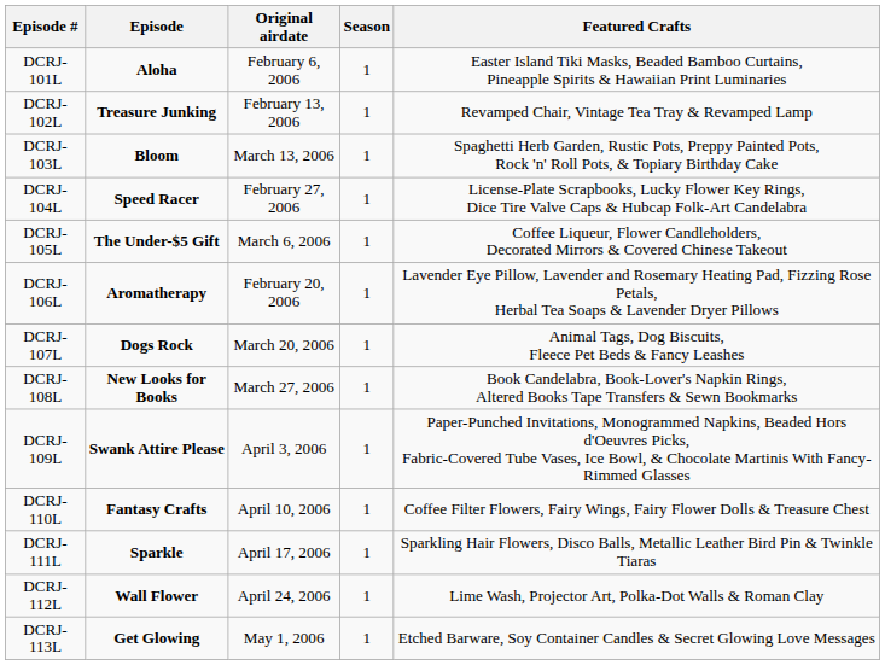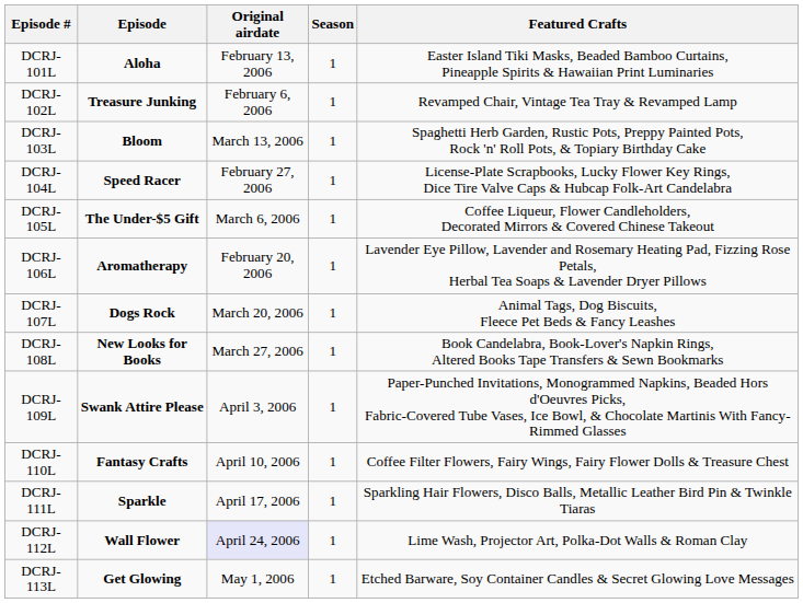 <table class="wikitable" style="margin:1em auto; text-align:center;">
 <tr>
 <th>Episode #</th>
 <th>Episode</th>
 <th>Original airdate</th>
 <th>Season</th>
 <th>Featured Crafts</th>
 </tr>
 <tr>
 <td>DCRJ-101L</td>
 <td><strong>Aloha</strong></td>
-<td>February 6, 2006</td>
+<td>February 13, 2006</td>
 <td>1</td>
 <td>Easter Island Tiki Masks, Beaded Bamboo Curtains,<br>Pineapple Spirits & Hawaiian Print Luminaries</td>
 </tr>
 <tr>
 <td>DCRJ-102L</td>
 <td><strong>Treasure Junking</strong></td>
-<td>February 13, 2006</td>
+<td>February 6, 2006</td>
 <td>1</td>
 <td>Revamped Chair, Vintage Tea Tray & Revamped Lamp</td>
 </tr>
 <tr>
 <td>DCRJ-103L</td>
 <td><strong>Bloom</strong></td>
 <td>March 13, 2006</td>
 <td>1</td>
 <td>Spaghetti Herb Garden, Rustic Pots, Preppy Painted Pots,<br>Rock 'n' Roll Pots, & Topiary Birthday Cake</td>
 </tr>
 <tr>
 <td>DCRJ-104L</td>
 <td><strong>Speed Racer</strong></td>
 <td>February 27, 2006</td>
 <td>1</td>
 <td>License-Plate Scrapbooks, Lucky Flower Key Rings,<br>Dice Tire Valve Caps & Hubcap Folk-Art Candelabra</td>
 </tr>
 <tr>
 <td>DCRJ-105L</td>
 <td><strong>The Under-$5 Gift</strong></td>
 <td>March 6, 2006</td>
 <td>1</td>
 <td>Coffee Liqueur, Flower Candleholders,<br>Decorated Mirrors & Covered Chinese Takeout</td>
 </tr>
 <tr>
 <td>DCRJ-106L</td>
 <td><strong>Aromatherapy</strong></td>
 <td>February 20, 2006</td>
 <td>1</td>
 <td>Lavender Eye Pillow, Lavender and Rosemary Heating Pad, Fizzing Rose Petals,<br>Herbal Tea Soaps & Lavender Dryer Pillows</td>
 </tr>
 <tr>
 <td>DCRJ-107L</td>
 <td><strong>Dogs Rock</strong></td>
 <td>March 20, 2006</td>
 <td>1</td>
 <td>Animal Tags, Dog Biscuits,<br>Fleece Pet Beds & Fancy Leashes</td>
 </tr>
 <tr>
 <td>DCRJ-108L</td>
 <td><strong>New Looks for Books</strong></td>
 <td>March 27, 2006</td>
 <td>1</td>
 <td>Book Candelabra, Book-Lover's Napkin Rings,<br>Altered Books Tape Transfers & Sewn Bookmarks</td>
 </tr>
 <tr>
 <td>DCRJ-109L</td>
 <td><strong>Swank Attire Please</strong></td>
 <td>April 3, 2006</td>
 <td>1</td>
 <td>Paper-Punched Invitations, Monogrammed Napkins, Beaded Hors d'Oeuvres Picks,<br>Fabric-Covered Tube Vases, Ice Bowl, & Chocolate Martinis With Fancy-Rimmed Glasses</td>
 </tr>
 <tr>
 <td>DCRJ-110L</td>
 <td><strong>Fantasy Crafts</strong></td>
 <td>April 10, 2006</td>
 <td>1</td>
 <td>Coffee Filter Flowers, Fairy Wings, Fairy Flower Dolls & Treasure Chest</td>
 </tr>
 <tr>
 <td>DCRJ-111L</td>
 <td><strong>Sparkle</strong></td>
 <td>April 17, 2006</td>
 <td>1</td>
 <td>Sparkling Hair Flowers, Disco Balls, Metallic Leather Bird Pin & Twinkle Tiaras</td>
 </tr>
 <tr>
 <td>DCRJ-112L</td>
 <td><strong>Wall Flower</strong></td>
-<td>April 24, 2006</td>
+<td style="background: lavender;">April 24, 2006</td>
 <td>1</td>
 <td>Lime Wash, Projector Art, Polka-Dot Walls & Roman Clay</td>
 </tr>
 <tr>
 <td>DCRJ-113L</td>
 <td><strong>Get Glowing</strong></td>
 <td>May 1, 2006</td>
 <td>1</td>
 <td>Etched Barware, Soy Container Candles & Secret Glowing Love Messages</td>
 </tr>
 </table>
